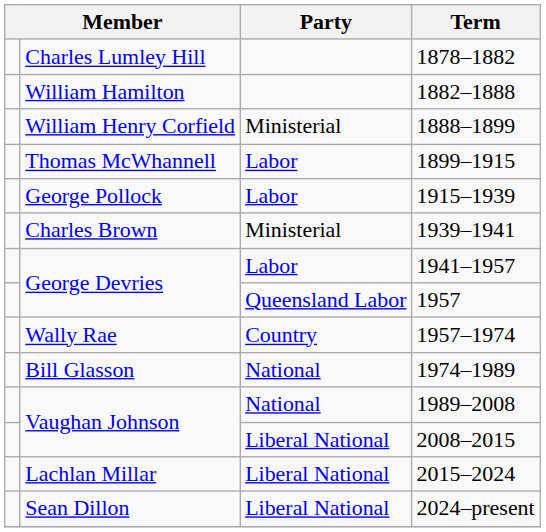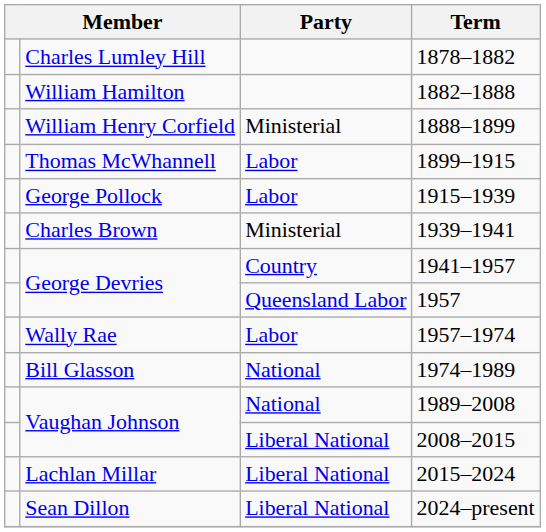 <table class="wikitable">
 <tr>
 <th colspan="2">Member</th>
 <th>Party</th>
 <th>Term</th>
 </tr>
 <tr>
 <td> </td>
 <td><a href='#'>Charles Lumley Hill</a></td>
 <td></td>
 <td>1878–1882</td>
 </tr>
 <tr>
 <td> </td>
 <td><a href='#'>William Hamilton</a></td>
 <td></td>
 <td>1882–1888</td>
 </tr>
 <tr>
 <td> </td>
 <td><a href='#'>William Henry Corfield</a></td>
 <td>Ministerial</td>
 <td>1888–1899</td>
 </tr>
 <tr>
 <td> </td>
 <td><a href='#'>Thomas McWhannell</a></td>
 <td><a href='#'>Labor</a></td>
 <td>1899–1915</td>
 </tr>
 <tr>
 <td> </td>
 <td><a href='#'>George Pollock</a></td>
 <td><a href='#'>Labor</a></td>
 <td>1915–1939</td>
 </tr>
 <tr>
 <td> </td>
 <td><a href='#'>Charles Brown</a></td>
 <td>Ministerial</td>
 <td>1939–1941</td>
 </tr>
 <tr>
 <td> </td>
 <td rowspan="2"><a href='#'>George Devries</a></td>
-<td><a href='#'>Labor</a></td>
+<td><a href='#'>Country</a></td>
 <td>1941–1957</td>
 </tr>
 <tr>
 <td> </td>
 <td><a href='#'>Queensland Labor</a></td>
 <td>1957</td>
 </tr>
 <tr>
 <td> </td>
 <td><a href='#'>Wally Rae</a></td>
-<td><a href='#'>Country</a></td>
+<td><a href='#'>Labor</a></td>
 <td>1957–1974</td>
 </tr>
 <tr>
 <td> </td>
 <td><a href='#'>Bill Glasson</a></td>
 <td><a href='#'>National</a></td>
 <td>1974–1989</td>
 </tr>
 <tr>
 <td> </td>
 <td rowspan="2"><a href='#'>Vaughan Johnson</a></td>
 <td><a href='#'>National</a></td>
 <td>1989–2008</td>
 </tr>
 <tr>
 <td> </td>
 <td><a href='#'>Liberal National</a></td>
 <td>2008–2015</td>
 </tr>
 <tr>
 <td> </td>
 <td><a href='#'>Lachlan Millar</a></td>
 <td><a href='#'>Liberal National</a></td>
 <td>2015–2024</td>
 </tr>
 <tr>
 <td> </td>
 <td><a href='#'>Sean Dillon</a></td>
 <td><a href='#'>Liberal National</a></td>
 <td>2024–present</td>
 </tr>
 <tr>
 </tr>
 </table>
